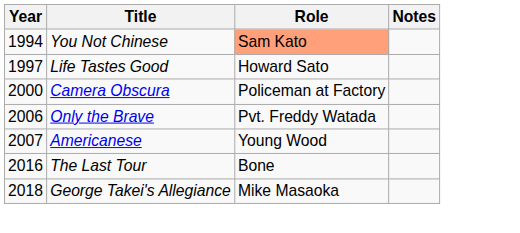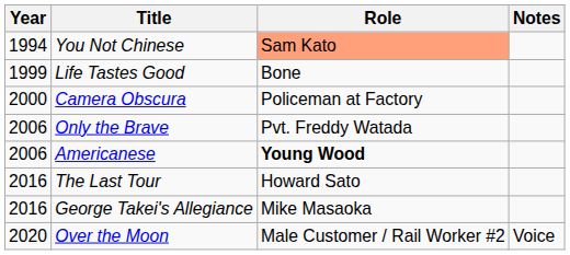 <table class="wikitable sortable">
 <tr>
 <th>Year</th>
 <th>Title</th>
 <th>Role</th>
 <th>Notes</th>
 </tr>
 <tr>
 <td>1994</td>
 <td><em>You Not Chinese</em></td>
 <td style="background: lightsalmon;">Sam Kato</td>
 <td></td>
 </tr>
 <tr>
-<td>1997</td>
+<td>1999</td>
 <td><em>Life Tastes Good</em></td>
-<td>Howard Sato</td>
+<td>Bone</td>
 <td></td>
 </tr>
 <tr>
 <td>2000</td>
 <td><a href='#'><em>Camera Obscura</em></a></td>
 <td>Policeman at Factory</td>
 <td></td>
 </tr>
 <tr>
 <td>2006</td>
 <td><a href='#'><em>Only the Brave</em></a></td>
 <td>Pvt. Freddy Watada</td>
 <td></td>
 </tr>
 <tr>
-<td>2007</td>
+<td>2006</td>
 <td><em><a href='#'>Americanese</a></em></td>
-<td>Young Wood</td>
+<td><strong>Young Wood</strong></td>
 <td></td>
 </tr>
 <tr>
 <td>2016</td>
 <td><em>The Last Tour</em></td>
-<td>Bone</td>
+<td>Howard Sato</td>
 <td></td>
 </tr>
 <tr>
-<td>2018</td>
+<td>2016</td>
 <td><em>George Takei's Allegiance</em></td>
 <td>Mike Masaoka</td>
 <td></td>
 </tr>
+<tr>
+<td>2020</td>
+<td><a href='#'><em>Over the Moon</em></a></td>
+<td>Male Customer / Rail Worker #2</td>
+<td>Voice</td>
+</tr>
 </table>
